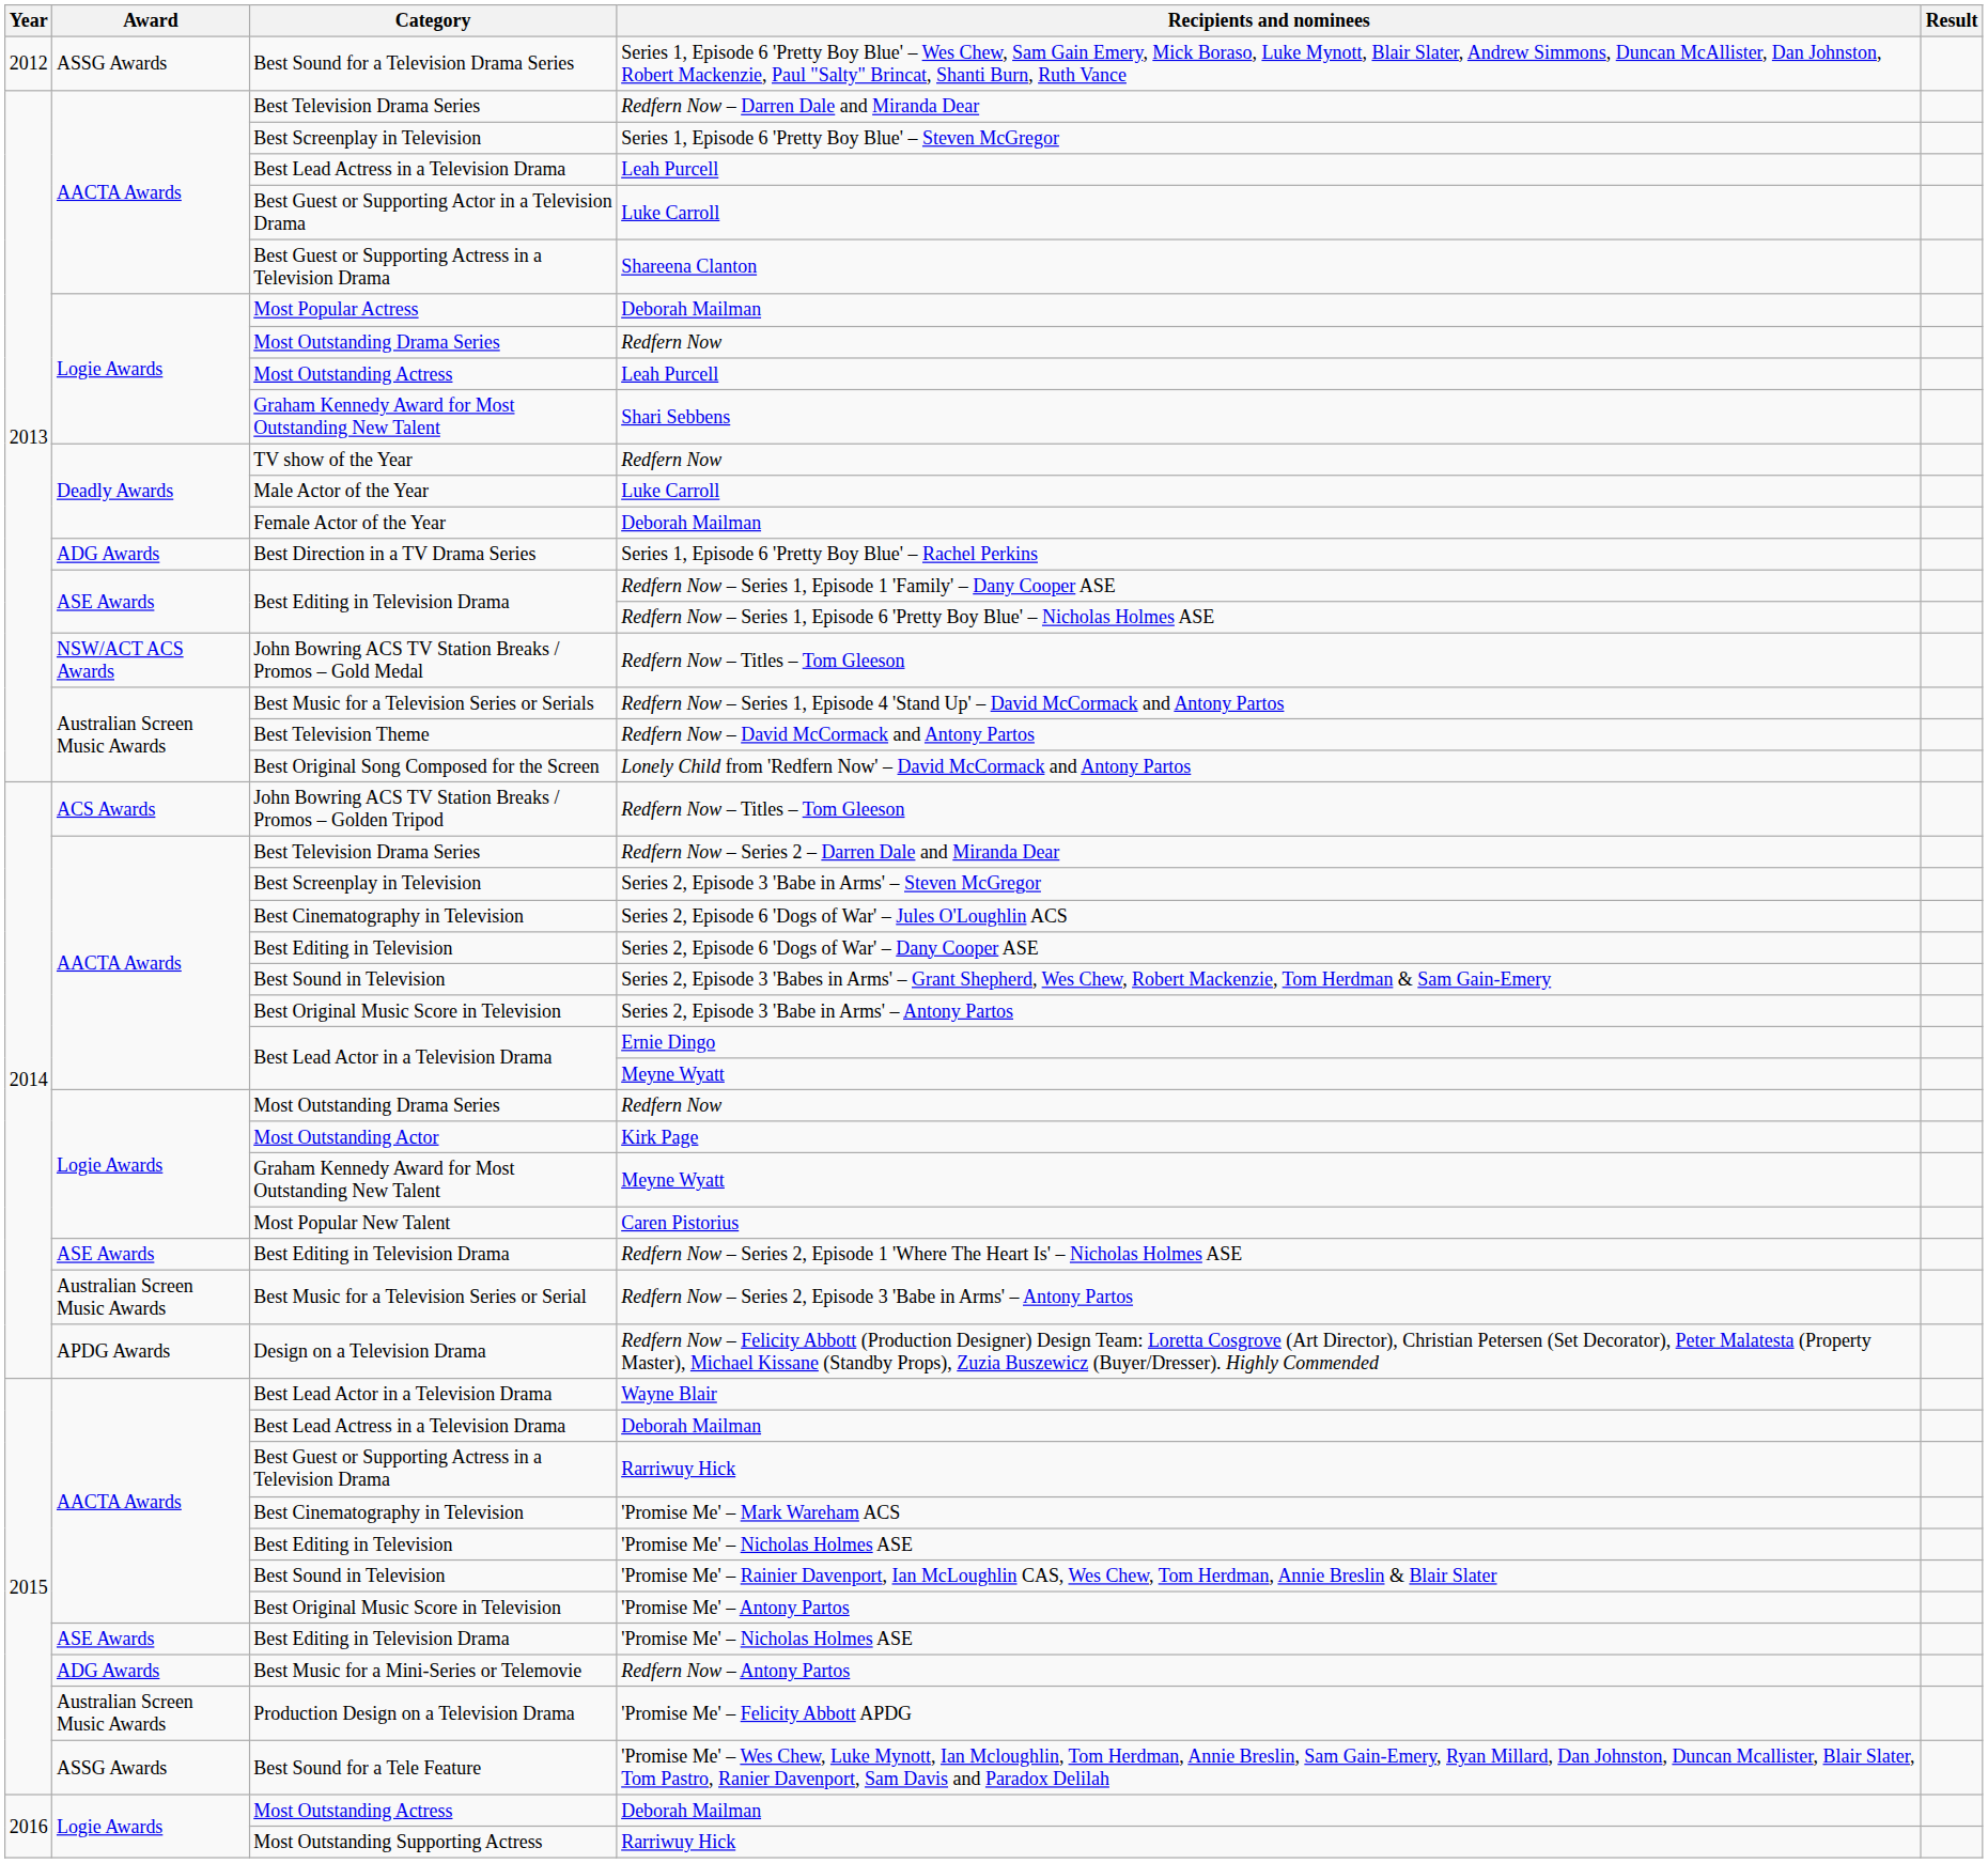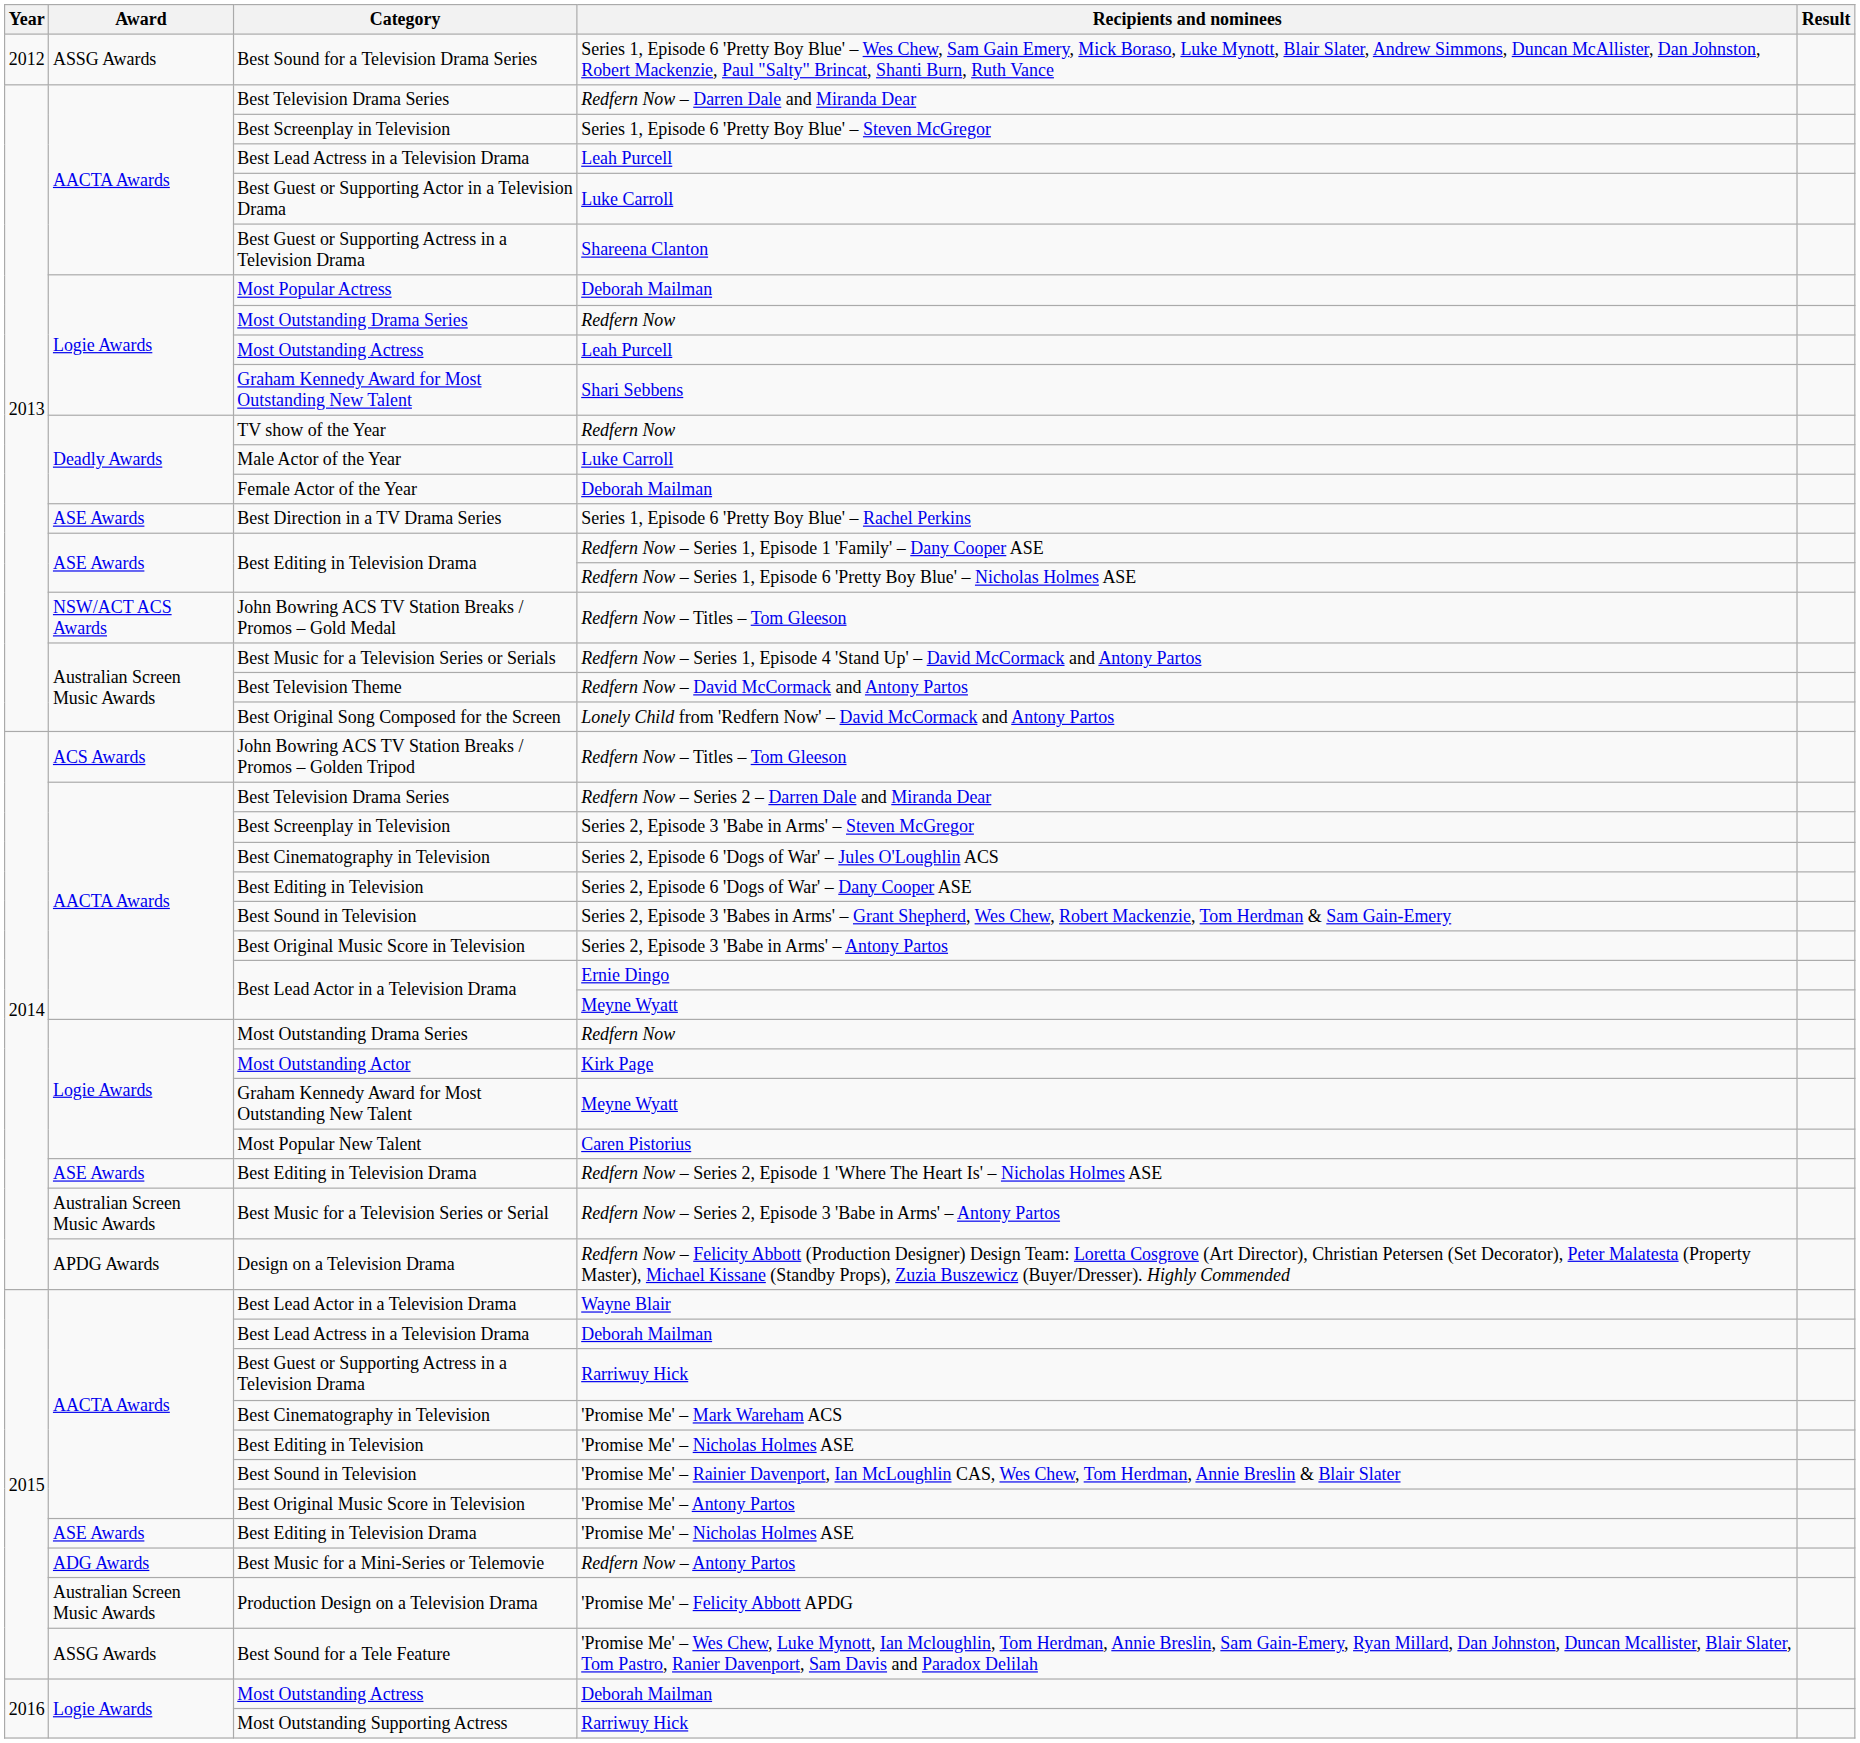 <table class="wikitable plainrowheaders" style="font-size: 95%;">
 <tr>
 <th scope="col">Year</th>
 <th scope="col">Award</th>
 <th scope="col">Category</th>
 <th scope="col">Recipients and nominees</th>
 <th scope="col">Result</th>
 </tr>
 <tr>
 <td>2012</td>
 <td>ASSG Awards</td>
 <td>Best Sound for a Television Drama Series</td>
 <td>Series 1, Episode 6 'Pretty Boy Blue' – <a href='#'>Wes Chew</a>, <a href='#'>Sam Gain Emery</a>, <a href='#'>Mick Boraso</a>, <a href='#'>Luke Mynott</a>, <a href='#'>Blair Slater</a>, <a href='#'>Andrew Simmons</a>, <a href='#'>Duncan McAllister</a>, <a href='#'>Dan Johnston</a>, <a href='#'>Robert Mackenzie</a>, <a href='#'>Paul "Salty" Brincat</a>, <a href='#'>Shanti Burn</a>, <a href='#'>Ruth Vance</a></td>
 <td></td>
 </tr>
 <tr>
 <td rowspan="19" scope="row">2013</td>
 <td rowspan="5"><a href='#'>AACTA Awards</a></td>
 <td>Best Television Drama Series</td>
 <td><em>Redfern Now</em> – <a href='#'>Darren Dale</a> and <a href='#'>Miranda Dear</a></td>
 <td></td>
 </tr>
 <tr>
 <td>Best Screenplay in Television</td>
 <td>Series 1, Episode 6 'Pretty Boy Blue' – <a href='#'>Steven McGregor</a></td>
 <td></td>
 </tr>
 <tr>
 <td>Best Lead Actress in a Television Drama</td>
 <td><a href='#'>Leah Purcell</a></td>
 <td></td>
 </tr>
 <tr>
 <td>Best Guest or Supporting Actor in a Television Drama</td>
 <td><a href='#'>Luke Carroll</a></td>
 <td></td>
 </tr>
 <tr>
 <td>Best Guest or Supporting Actress in a Television Drama</td>
 <td><a href='#'>Shareena Clanton</a></td>
 <td></td>
 </tr>
 <tr>
 <td rowspan="4"><a href='#'>Logie Awards</a></td>
 <td><a href='#'>Most Popular Actress</a></td>
 <td><a href='#'>Deborah Mailman</a></td>
 <td></td>
 </tr>
 <tr>
 <td><a href='#'>Most Outstanding Drama Series</a></td>
 <td><em>Redfern Now</em></td>
 <td></td>
 </tr>
 <tr>
 <td><a href='#'>Most Outstanding Actress</a></td>
 <td><a href='#'>Leah Purcell</a></td>
 <td></td>
 </tr>
 <tr>
 <td><a href='#'>Graham Kennedy Award for Most Outstanding New Talent</a></td>
 <td><a href='#'>Shari Sebbens</a></td>
 <td></td>
 </tr>
 <tr>
 <td rowspan="3"><a href='#'>Deadly Awards</a></td>
 <td>TV show of the Year</td>
 <td><em>Redfern Now</em></td>
 <td></td>
 </tr>
 <tr>
 <td>Male Actor of the Year</td>
 <td><a href='#'>Luke Carroll</a></td>
 <td></td>
 </tr>
 <tr>
 <td>Female Actor of the Year</td>
 <td><a href='#'>Deborah Mailman</a></td>
 <td></td>
 </tr>
 <tr>
-<td><a href='#'>ADG Awards</a></td>
+<td><a href='#'>ASE Awards</a></td>
 <td>Best Direction in a TV Drama Series</td>
 <td>Series 1, Episode 6 'Pretty Boy Blue' – <a href='#'>Rachel Perkins</a></td>
 <td></td>
 </tr>
 <tr>
 <td rowspan="2"><a href='#'>ASE Awards</a></td>
 <td rowspan="2">Best Editing in Television Drama</td>
 <td><em>Redfern Now</em> – Series 1, Episode 1 'Family' – <a href='#'>Dany Cooper</a> ASE</td>
 <td></td>
 </tr>
 <tr>
 <td><em>Redfern Now</em> – Series 1, Episode 6 'Pretty Boy Blue' – <a href='#'>Nicholas Holmes</a> ASE</td>
 <td></td>
 </tr>
 <tr>
 <td><a href='#'>NSW/ACT ACS Awards</a></td>
 <td>John Bowring ACS TV Station Breaks / Promos – Gold Medal</td>
 <td><em>Redfern Now</em> – Titles – <a href='#'>Tom Gleeson</a></td>
 <td></td>
 </tr>
 <tr>
 <td rowspan="3">Australian Screen Music Awards</td>
 <td>Best Music for a Television Series or Serials</td>
 <td><em>Redfern Now</em> – Series 1, Episode 4 'Stand Up' – <a href='#'>David McCormack</a> and <a href='#'>Antony Partos</a></td>
 <td></td>
 </tr>
 <tr>
 <td>Best Television Theme</td>
 <td><em>Redfern Now</em> – <a href='#'>David McCormack</a> and <a href='#'>Antony Partos</a></td>
 <td></td>
 </tr>
 <tr>
 <td>Best Original Song Composed for the Screen</td>
 <td><em>Lonely Child</em> from 'Redfern Now' – <a href='#'>David McCormack</a> and <a href='#'>Antony Partos</a></td>
 <td></td>
 </tr>
 <tr>
 <td rowspan="16">2014</td>
 <td><a href='#'>ACS Awards</a></td>
 <td>John Bowring ACS TV Station Breaks / Promos – Golden Tripod</td>
 <td><em>Redfern Now</em> – Titles – <a href='#'>Tom Gleeson</a></td>
 <td></td>
 </tr>
 <tr>
 <td rowspan="8"><a href='#'>AACTA Awards</a></td>
 <td>Best Television Drama Series</td>
 <td><em>Redfern Now</em> – Series 2 – <a href='#'>Darren Dale</a> and <a href='#'>Miranda Dear</a></td>
 <td></td>
 </tr>
 <tr>
 <td>Best Screenplay in Television</td>
 <td>Series 2, Episode 3 'Babe in Arms' – <a href='#'>Steven McGregor</a></td>
 <td></td>
 </tr>
 <tr>
 <td>Best Cinematography in Television</td>
 <td>Series 2, Episode 6 'Dogs of War' – <a href='#'>Jules O'Loughlin</a> ACS</td>
 <td></td>
 </tr>
 <tr>
 <td>Best Editing in Television</td>
 <td>Series 2, Episode 6 'Dogs of War' – <a href='#'>Dany Cooper</a> ASE</td>
 <td></td>
 </tr>
 <tr>
 <td>Best Sound in Television</td>
 <td>Series 2, Episode 3 'Babes in Arms' – <a href='#'>Grant Shepherd</a>, <a href='#'>Wes Chew</a>, <a href='#'>Robert Mackenzie</a>, <a href='#'>Tom Herdman</a> & <a href='#'>Sam Gain-Emery</a></td>
 <td></td>
 </tr>
 <tr>
 <td>Best Original Music Score in Television</td>
 <td>Series 2, Episode 3 'Babe in Arms' – <a href='#'>Antony Partos</a></td>
 <td></td>
 </tr>
 <tr>
 <td rowspan="2">Best Lead Actor in a Television Drama</td>
 <td><a href='#'>Ernie Dingo</a></td>
 <td></td>
 </tr>
 <tr>
 <td><a href='#'>Meyne Wyatt</a></td>
 <td></td>
 </tr>
 <tr>
 <td rowspan="4"><a href='#'>Logie Awards</a></td>
 <td>Most Outstanding Drama Series</td>
 <td><em>Redfern Now</em></td>
 <td></td>
 </tr>
 <tr>
 <td><a href='#'>Most Outstanding Actor</a></td>
 <td><a href='#'>Kirk Page</a></td>
 <td></td>
 </tr>
 <tr>
 <td>Graham Kennedy Award for Most Outstanding New Talent</td>
 <td><a href='#'>Meyne Wyatt</a></td>
 <td></td>
 </tr>
 <tr>
 <td>Most Popular New Talent</td>
 <td><a href='#'>Caren Pistorius</a></td>
 <td></td>
 </tr>
 <tr>
 <td><a href='#'>ASE Awards</a></td>
 <td>Best Editing in Television Drama</td>
 <td><em>Redfern Now</em> – Series 2, Episode 1 'Where The Heart Is' – <a href='#'>Nicholas Holmes</a> ASE</td>
 <td></td>
 </tr>
 <tr>
 <td>Australian Screen Music Awards</td>
 <td>Best Music for a Television Series or Serial</td>
 <td><em>Redfern Now</em> –  Series 2, Episode 3 'Babe in Arms' – <a href='#'>Antony Partos</a></td>
 <td></td>
 </tr>
 <tr>
 <td>APDG Awards</td>
 <td>Design on a Television Drama</td>
 <td><em>Redfern Now</em> – <a href='#'>Felicity Abbott</a> (Production Designer) Design Team: <a href='#'>Loretta Cosgrove</a> (Art Director), Christian Petersen (Set Decorator), <a href='#'>Peter Malatesta</a> (Property Master), <a href='#'>Michael Kissane</a> (Standby Props), <a href='#'>Zuzia Buszewicz</a> (Buyer/Dresser). <em>Highly Commended</em></td>
 <td></td>
 </tr>
 <tr>
 <td rowspan="11">2015</td>
 <td rowspan="7"><a href='#'>AACTA Awards</a></td>
 <td>Best Lead Actor in a Television Drama</td>
 <td><a href='#'>Wayne Blair</a></td>
 <td></td>
 </tr>
 <tr>
 <td>Best Lead Actress in a Television Drama</td>
 <td><a href='#'>Deborah Mailman</a></td>
 <td></td>
 </tr>
 <tr>
 <td>Best Guest or Supporting Actress in a Television Drama</td>
 <td><a href='#'>Rarriwuy Hick</a></td>
 <td></td>
 </tr>
 <tr>
 <td>Best Cinematography in Television</td>
 <td>'Promise Me' – <a href='#'>Mark Wareham</a> ACS</td>
 <td></td>
 </tr>
 <tr>
 <td>Best Editing in Television</td>
 <td>'Promise Me' – <a href='#'>Nicholas Holmes</a> ASE</td>
 <td></td>
 </tr>
 <tr>
 <td>Best Sound in Television</td>
 <td>'Promise Me' – <a href='#'>Rainier Davenport</a>, <a href='#'>Ian McLoughlin</a> CAS, <a href='#'>Wes Chew</a>, <a href='#'>Tom Herdman</a>, <a href='#'>Annie Breslin</a> & <a href='#'>Blair Slater</a></td>
 <td></td>
 </tr>
 <tr>
 <td>Best Original Music Score in Television</td>
 <td>'Promise Me' – <a href='#'>Antony Partos</a></td>
 <td></td>
 </tr>
 <tr>
 <td><a href='#'>ASE Awards</a></td>
 <td>Best Editing in Television Drama</td>
 <td>'Promise Me' – <a href='#'>Nicholas Holmes</a> ASE</td>
 <td></td>
 </tr>
 <tr>
 <td><a href='#'>ADG Awards</a></td>
 <td>Best Music for a Mini-Series or Telemovie</td>
 <td><em>Redfern Now</em> – <a href='#'>Antony Partos</a></td>
 <td></td>
 </tr>
 <tr>
 <td>Australian Screen Music Awards</td>
 <td>Production Design on a Television Drama</td>
 <td>'Promise Me' – <a href='#'>Felicity Abbott</a> APDG</td>
 <td></td>
 </tr>
 <tr>
 <td>ASSG Awards</td>
 <td>Best Sound for a Tele Feature</td>
 <td>'Promise Me' – <a href='#'>Wes Chew</a>, <a href='#'>Luke Mynott</a>, <a href='#'>Ian Mcloughlin</a>, <a href='#'>Tom Herdman</a>, <a href='#'>Annie Breslin</a>, <a href='#'>Sam Gain-Emery</a>, <a href='#'>Ryan Millard</a>, <a href='#'>Dan Johnston</a>, <a href='#'>Duncan Mcallister</a>, <a href='#'>Blair Slater</a>, <a href='#'>Tom Pastro</a>, <a href='#'>Ranier Davenport</a>, <a href='#'>Sam Davis</a> and <a href='#'>Paradox Delilah</a></td>
 <td></td>
 </tr>
 <tr>
 <td rowspan="2">2016</td>
 <td rowspan="2"><a href='#'>Logie Awards</a></td>
 <td><a href='#'>Most Outstanding Actress</a></td>
 <td><a href='#'>Deborah Mailman</a></td>
 <td></td>
 </tr>
 <tr>
 <td>Most Outstanding Supporting Actress</td>
 <td><a href='#'>Rarriwuy Hick</a></td>
 <td></td>
 </tr>
 </table>
